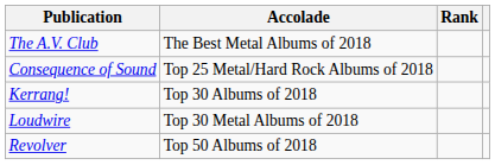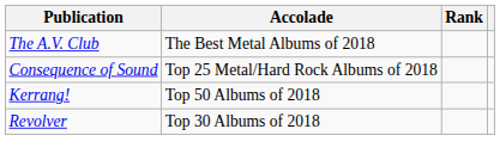 <table class="sortable wikitable">
 <tr>
 <th>Publication</th>
 <th>Accolade</th>
 <th>Rank</th>
 <th class="unsortable"></th>
 </tr>
 <tr>
 <td><em><a href='#'>The A.V. Club</a></em></td>
 <td>The Best Metal Albums of 2018</td>
 <td></td>
 <td></td>
 </tr>
 <tr>
 <td><em><a href='#'>Consequence of Sound</a></em></td>
 <td>Top 25 Metal/Hard Rock Albums of 2018</td>
 <td></td>
 <td></td>
 </tr>
 <tr>
 <td><em><a href='#'>Kerrang!</a></em></td>
-<td>Top 30 Albums of 2018</td>
-<td></td>
-<td></td>
-</tr>
-<tr>
-<td><em><a href='#'>Loudwire</a></em></td>
-<td>Top 30 Metal Albums of 2018</td>
+<td>Top 50 Albums of 2018</td>
 <td></td>
 <td></td>
 </tr>
 <tr>
 <td><em><a href='#'>Revolver</a></em></td>
-<td>Top 50 Albums of 2018</td>
+<td>Top 30 Albums of 2018</td>
 <td></td>
 <td></td>
 </tr>
 </table>
